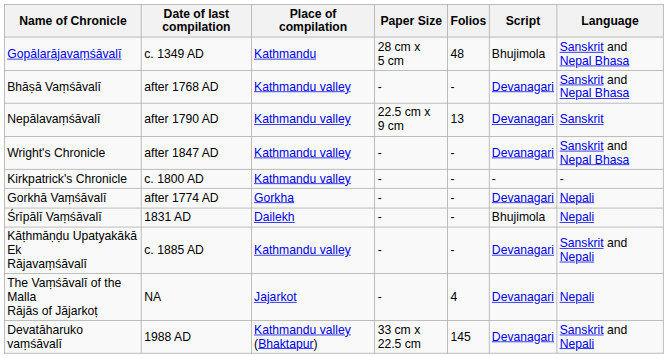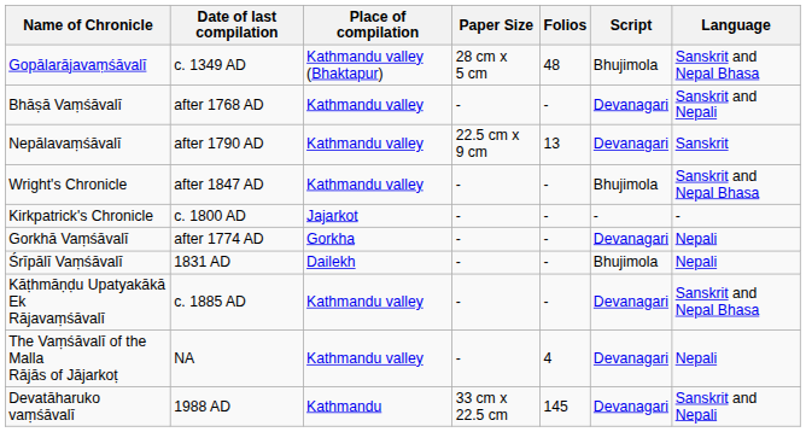 <table class="wikitable">
 <tr>
 <th>Name of Chronicle</th>
 <th>Date of last compilation</th>
 <th>Place of compilation</th>
 <th>Paper Size</th>
 <th>Folios</th>
 <th>Script</th>
 <th>Language</th>
 </tr>
 <tr>
 <td><a href='#'>Gopālarājavaṃśāvalī</a></td>
 <td>c. 1349 AD</td>
-<td><a href='#'>Kathmandu</a></td>
+<td><a href='#'>Kathmandu valley</a> (<a href='#'>Bhaktapur</a>)</td>
 <td>28 cm x 5 cm</td>
 <td>48</td>
 <td>Bhujimola</td>
 <td><a href='#'>Sanskrit</a> and <a href='#'>Nepal Bhasa</a></td>
 </tr>
 <tr>
 <td>Bhāṣā Vaṃśāvalī </td>
 <td>after 1768 AD</td>
 <td><a href='#'>Kathmandu valley</a></td>
 <td>-</td>
 <td>-</td>
 <td><a href='#'>Devanagari</a></td>
-<td><a href='#'>Sanskrit</a> and <a href='#'>Nepal Bhasa</a></td>
+<td><a href='#'>Sanskrit</a> and <a href='#'>Nepali</a></td>
 </tr>
 <tr>
 <td>Nepālavaṃśāvalī </td>
 <td>after 1790 AD</td>
 <td><a href='#'>Kathmandu valley</a></td>
 <td>22.5 cm x 9 cm</td>
 <td>13</td>
 <td><a href='#'>Devanagari</a></td>
 <td><a href='#'>Sanskrit</a></td>
 </tr>
 <tr>
 <td>Wright's Chronicle </td>
 <td>after 1847 AD</td>
 <td><a href='#'>Kathmandu valley</a></td>
 <td>-</td>
 <td>-</td>
-<td><a href='#'>Devanagari</a></td>
+<td>Bhujimola</td>
 <td><a href='#'>Sanskrit</a> and <a href='#'>Nepal Bhasa</a></td>
 </tr>
 <tr>
 <td>Kirkpatrick's Chronicle </td>
 <td>c. 1800 AD</td>
-<td><a href='#'>Kathmandu valley</a></td>
+<td><a href='#'>Jajarkot</a></td>
 <td>-</td>
 <td>-</td>
 <td>-</td>
 <td>-</td>
 </tr>
 <tr>
 <td>Gorkhā Vaṃśāvalī </td>
 <td>after 1774 AD</td>
 <td><a href='#'>Gorkha</a></td>
 <td>-</td>
 <td>-</td>
 <td><a href='#'>Devanagari</a></td>
 <td><a href='#'>Nepali</a></td>
 </tr>
 <tr>
 <td>Śrīpālī Vaṃśāvalī </td>
 <td>1831 AD</td>
 <td><a href='#'>Dailekh</a></td>
 <td>-</td>
 <td>-</td>
 <td>Bhujimola</td>
 <td><a href='#'>Nepali</a></td>
 </tr>
 <tr>
 <td>Kāṭhmāṇḍu Upatyakākā Ek<br>Rājavaṃśāvalī </td>
 <td>c. 1885 AD</td>
 <td><a href='#'>Kathmandu valley</a></td>
 <td>-</td>
 <td>-</td>
 <td><a href='#'>Devanagari</a></td>
-<td><a href='#'>Sanskrit</a> and <a href='#'>Nepali</a></td>
+<td><a href='#'>Sanskrit</a> and <a href='#'>Nepal Bhasa</a></td>
 </tr>
 <tr>
 <td>The Vaṃśāvalī of the Malla<br>Rājās of Jājarkoṭ </td>
 <td>NA</td>
-<td><a href='#'>Jajarkot</a></td>
+<td><a href='#'>Kathmandu valley</a></td>
 <td>-</td>
 <td>4</td>
 <td><a href='#'>Devanagari</a></td>
 <td><a href='#'>Nepali</a></td>
 </tr>
 <tr>
 <td>Devatāharuko vaṃśāvalī </td>
 <td>1988 AD</td>
-<td><a href='#'>Kathmandu valley</a> (<a href='#'>Bhaktapur</a>)</td>
+<td><a href='#'>Kathmandu</a></td>
 <td>33 cm x 22.5 cm</td>
 <td>145</td>
 <td><a href='#'>Devanagari</a></td>
 <td><a href='#'>Sanskrit</a> and <a href='#'>Nepali</a></td>
 </tr>
 </table>
